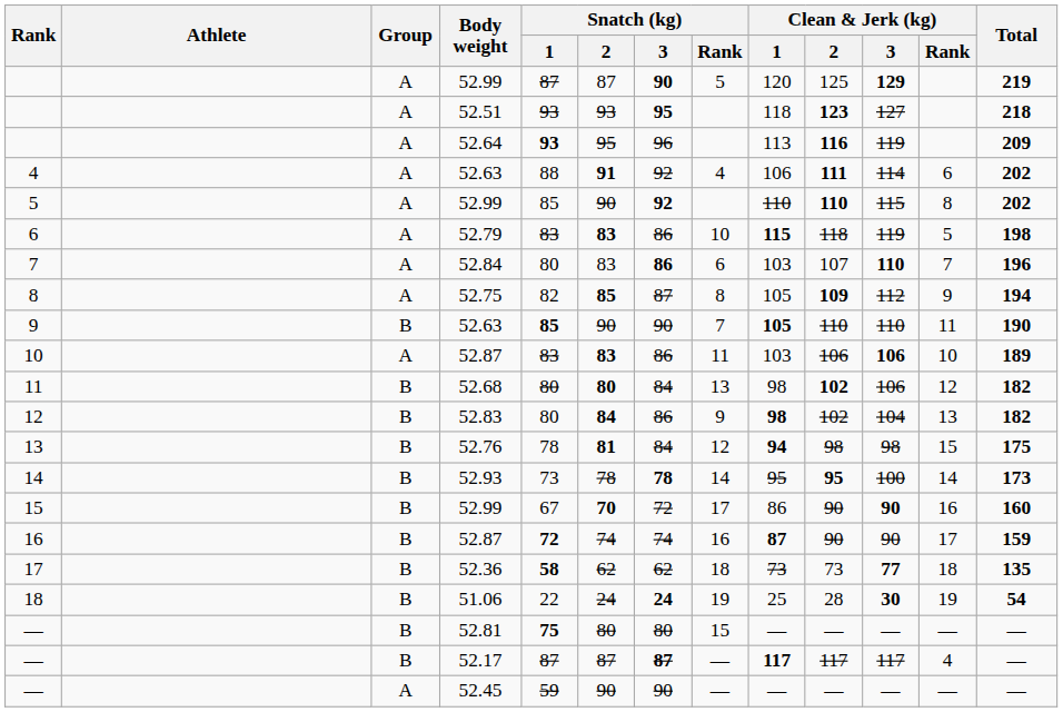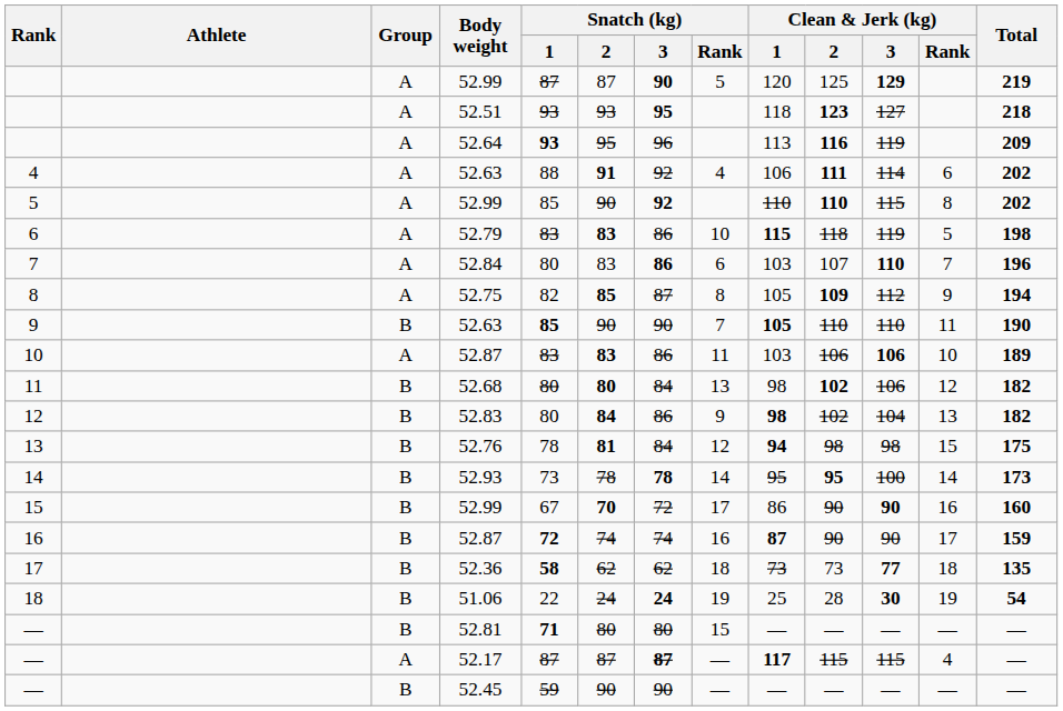 <table class = "wikitable" style="text-align:center;">
 <tr>
 <th rowspan=2 width=40>Rank</th>
 <th rowspan=2 width=250>Athlete</th>
 <th rowspan=2 width=50>Group</th>
 <th rowspan=2 width=60>Body weight</th>
 <th colspan=4>Snatch (kg)</th>
 <th colspan=4>Clean & Jerk (kg)</th>
 <th rowspan=2 width=60>Total</th>
 </tr>
 <tr>
 <th width=40>1</th>
 <th width=40>2</th>
 <th width=40>3</th>
 <th width=40>Rank</th>
 <th width=40>1</th>
 <th width=40>2</th>
 <th width=40>3</th>
 <th width=40>Rank</th>
 </tr>
 <tr>
 <td></td>
 <td align=left></td>
 <td>A</td>
 <td>52.99</td>
 <td><s>87 </s></td>
 <td>87</td>
 <td><strong>90</strong></td>
 <td>5</td>
 <td>120</td>
 <td>125</td>
 <td><strong>129</strong></td>
 <td></td>
 <td><strong>219</strong></td>
 </tr>
 <tr>
 <td></td>
 <td align=left></td>
 <td>A</td>
 <td>52.51</td>
 <td><s>93 </s></td>
 <td><s>93 </s></td>
 <td><strong>95</strong></td>
 <td></td>
 <td>118</td>
 <td><strong>123</strong></td>
 <td><s>127 </s></td>
 <td></td>
 <td><strong>218</strong></td>
 </tr>
 <tr>
 <td></td>
 <td align=left></td>
 <td>A</td>
 <td>52.64</td>
 <td><strong>93</strong></td>
 <td><s>95 </s></td>
 <td><s>96 </s></td>
 <td></td>
 <td>113</td>
 <td><strong>116</strong></td>
 <td><s>119 </s></td>
 <td></td>
 <td><strong>209</strong></td>
 </tr>
 <tr>
 <td>4</td>
 <td align=left></td>
 <td>A</td>
 <td>52.63</td>
 <td>88</td>
 <td><strong>91</strong></td>
 <td><s>92 </s></td>
 <td>4</td>
 <td>106</td>
 <td><strong>111</strong></td>
 <td><s>114 </s></td>
 <td>6</td>
 <td><strong>202</strong></td>
 </tr>
 <tr>
 <td>5</td>
 <td align=left></td>
 <td>A</td>
 <td>52.99</td>
 <td>85</td>
 <td><s>90 </s></td>
 <td><strong>92</strong></td>
 <td></td>
 <td><s>110 </s></td>
 <td><strong>110</strong></td>
 <td><s>115 </s></td>
 <td>8</td>
 <td><strong>202</strong></td>
 </tr>
 <tr>
 <td>6</td>
 <td align=left></td>
 <td>A</td>
 <td>52.79</td>
 <td><s>83 </s></td>
 <td><strong>83</strong></td>
 <td><s>86 </s></td>
 <td>10</td>
 <td><strong>115</strong></td>
 <td><s>118 </s></td>
 <td><s>119 </s></td>
 <td>5</td>
 <td><strong>198</strong></td>
 </tr>
 <tr>
 <td>7</td>
 <td align=left></td>
 <td>A</td>
 <td>52.84</td>
 <td>80</td>
 <td>83</td>
 <td><strong>86</strong></td>
 <td>6</td>
 <td>103</td>
 <td>107</td>
 <td><strong>110</strong></td>
 <td>7</td>
 <td><strong>196</strong></td>
 </tr>
 <tr>
 <td>8</td>
 <td align=left></td>
 <td>A</td>
 <td>52.75</td>
 <td>82</td>
 <td><strong>85</strong></td>
 <td><s>87 </s></td>
 <td>8</td>
 <td>105</td>
 <td><strong>109</strong></td>
 <td><s>112 </s></td>
 <td>9</td>
 <td><strong>194</strong></td>
 </tr>
 <tr>
 <td>9</td>
 <td align=left></td>
 <td>B</td>
 <td>52.63</td>
 <td><strong>85</strong></td>
 <td><s>90 </s></td>
 <td><s>90 </s></td>
 <td>7</td>
 <td><strong>105</strong></td>
 <td><s>110 </s></td>
 <td><s>110 </s></td>
 <td>11</td>
 <td><strong>190</strong></td>
 </tr>
 <tr>
 <td>10</td>
 <td align=left></td>
 <td>A</td>
 <td>52.87</td>
 <td><s>83 </s></td>
 <td><strong>83</strong></td>
 <td><s>86 </s></td>
 <td>11</td>
 <td>103</td>
 <td><s>106 </s></td>
 <td><strong>106</strong></td>
 <td>10</td>
 <td><strong>189</strong></td>
 </tr>
 <tr>
 <td>11</td>
 <td align=left></td>
 <td>B</td>
 <td>52.68</td>
 <td><s>80 </s></td>
 <td><strong>80</strong></td>
 <td><s>84 </s></td>
 <td>13</td>
 <td>98</td>
 <td><strong>102</strong></td>
 <td><s>106 </s></td>
 <td>12</td>
 <td><strong>182</strong></td>
 </tr>
 <tr>
 <td>12</td>
 <td align=left></td>
 <td>B</td>
 <td>52.83</td>
 <td>80</td>
 <td><strong>84</strong></td>
 <td><s>86 </s></td>
 <td>9</td>
 <td><strong>98</strong></td>
 <td><s>102 </s></td>
 <td><s>104 </s></td>
 <td>13</td>
 <td><strong>182</strong></td>
 </tr>
 <tr>
 <td>13</td>
 <td align=left></td>
 <td>B</td>
 <td>52.76</td>
 <td>78</td>
 <td><strong>81</strong></td>
 <td><s>84 </s></td>
 <td>12</td>
 <td><strong>94</strong></td>
 <td><s>98 </s></td>
 <td><s>98 </s></td>
 <td>15</td>
 <td><strong>175</strong></td>
 </tr>
 <tr>
 <td>14</td>
 <td align=left></td>
 <td>B</td>
 <td>52.93</td>
 <td>73</td>
 <td><s>78 </s></td>
 <td><strong>78</strong></td>
 <td>14</td>
 <td><s>95 </s></td>
 <td><strong>95</strong></td>
 <td><s>100 </s></td>
 <td>14</td>
 <td><strong>173</strong></td>
 </tr>
 <tr>
 <td>15</td>
 <td align=left></td>
 <td>B</td>
 <td>52.99</td>
 <td>67</td>
 <td><strong>70</strong></td>
 <td><s>72 </s></td>
 <td>17</td>
 <td>86</td>
 <td><s>90 </s></td>
 <td><strong>90</strong></td>
 <td>16</td>
 <td><strong>160</strong></td>
 </tr>
 <tr>
 <td>16</td>
 <td align=left></td>
 <td>B</td>
 <td>52.87</td>
 <td><strong>72</strong></td>
 <td><s>74 </s></td>
 <td><s>74 </s></td>
 <td>16</td>
 <td><strong>87</strong></td>
 <td><s>90 </s></td>
 <td><s>90 </s></td>
 <td>17</td>
 <td><strong>159</strong></td>
 </tr>
 <tr>
 <td>17</td>
 <td align=left></td>
 <td>B</td>
 <td>52.36</td>
 <td><strong>58</strong></td>
 <td><s>62 </s></td>
 <td><s>62 </s></td>
 <td>18</td>
 <td><s>73 </s></td>
 <td>73</td>
 <td><strong>77</strong></td>
 <td>18</td>
 <td><strong>135</strong></td>
 </tr>
 <tr>
 <td>18</td>
 <td align=left></td>
 <td>B</td>
 <td>51.06</td>
 <td>22</td>
 <td><s>24 </s></td>
 <td><strong>24</strong></td>
 <td>19</td>
 <td>25</td>
 <td>28</td>
 <td><strong>30</strong></td>
 <td>19</td>
 <td><strong>54</strong></td>
 </tr>
 <tr>
 <td>—</td>
 <td align=left></td>
 <td>B</td>
 <td>52.81</td>
-<td><strong>75</strong></td>
+<td><strong>71</strong></td>
 <td><s>80 </s></td>
 <td><s>80 </s></td>
 <td>15</td>
 <td>—</td>
 <td>—</td>
 <td>—</td>
 <td>—</td>
 <td>—</td>
 </tr>
 <tr>
 <td>—</td>
 <td align=left></td>
-<td>B</td>
+<td>A</td>
 <td>52.17</td>
 <td><s>87 </s></td>
 <td><s>87 </s></td>
 <td><strong><s>87 </s></strong></td>
 <td>—</td>
 <td><strong>117</strong></td>
-<td><s>117 </s></td>
-<td><s>117 </s></td>
+<td><s>115 </s></td>
+<td><s>115 </s></td>
 <td>4</td>
 <td>—</td>
 </tr>
 <tr>
 <td>—</td>
 <td align=left></td>
-<td>A</td>
+<td>B</td>
 <td>52.45</td>
 <td><s>59 </s></td>
 <td><s>90 </s></td>
 <td><s>90 </s></td>
 <td>—</td>
 <td>—</td>
 <td>—</td>
 <td>—</td>
 <td>—</td>
 <td>—</td>
 </tr>
 </table>
